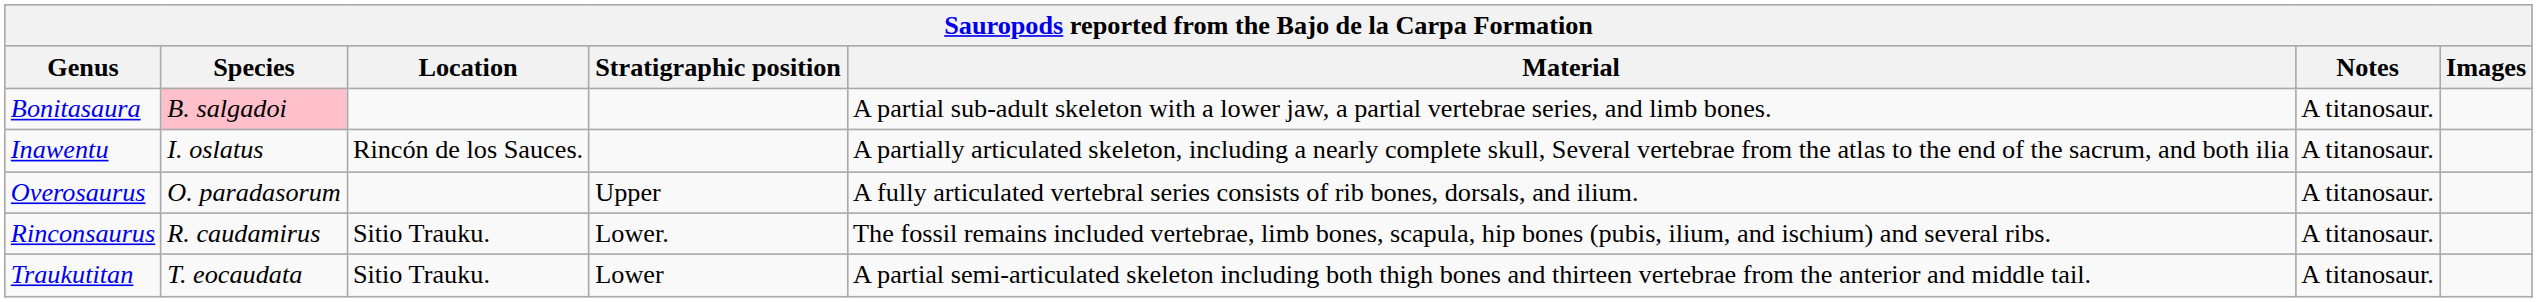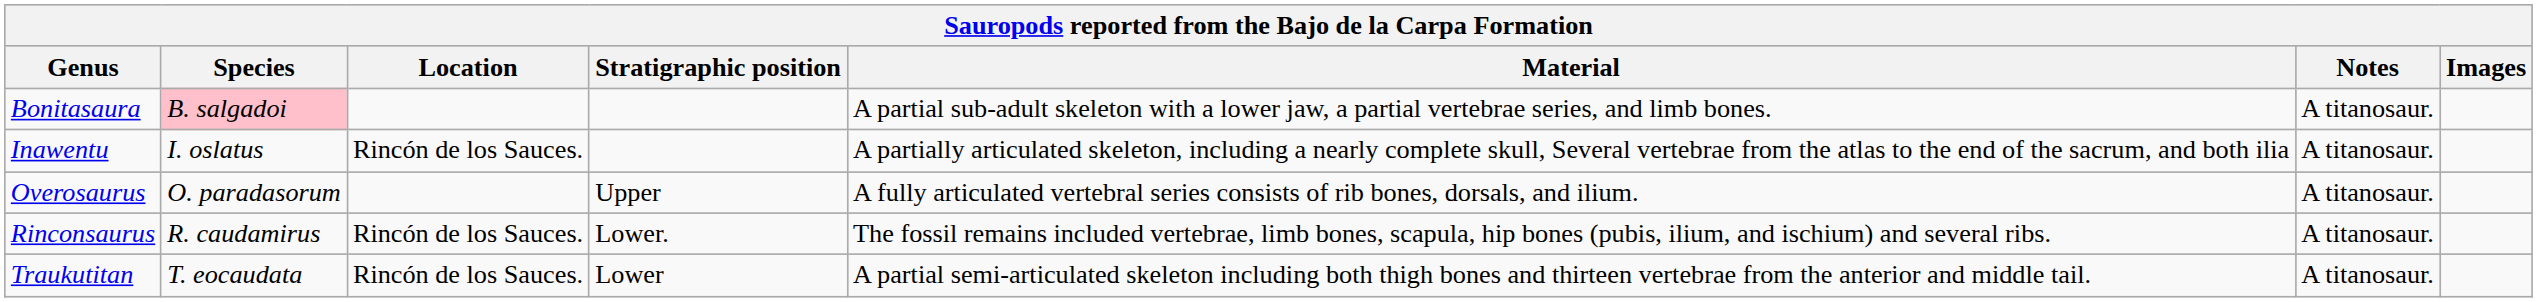 <table class="wikitable" align="center">
 <tr>
 <th colspan="7" align="center"><strong><a href='#'>Sauropods</a> reported from the Bajo de la Carpa Formation</strong></th>
 </tr>
 <tr>
 <th>Genus</th>
 <th>Species</th>
 <th>Location</th>
 <th>Stratigraphic position</th>
 <th>Material</th>
 <th>Notes</th>
 <th>Images</th>
 </tr>
 <tr>
 <td><em><a href='#'>Bonitasaura</a></em></td>
 <td style="background: pink;"><em>B. salgadoi</em></td>
 <td></td>
 <td></td>
 <td>A partial sub-adult skeleton with a lower jaw, a partial vertebrae series, and limb bones.</td>
 <td>A titanosaur.</td>
 <td></td>
 </tr>
 <tr>
 <td><em><a href='#'>Inawentu</a></em></td>
 <td><em>I. oslatus</em></td>
 <td>Rincón de los Sauces.</td>
 <td></td>
 <td>A partially articulated skeleton, including a nearly complete skull, Several vertebrae from the atlas to the end of the sacrum, and both ilia</td>
 <td>A titanosaur.</td>
 <td></td>
 </tr>
 <tr>
 <td><em><a href='#'>Overosaurus</a></em></td>
 <td><em>O. paradasorum</em></td>
 <td></td>
 <td>Upper</td>
 <td>A fully articulated vertebral series consists of rib bones, dorsals, and ilium.</td>
 <td>A titanosaur.</td>
 <td></td>
 </tr>
 <tr>
 <td><em><a href='#'>Rinconsaurus</a></em></td>
 <td><em>R. caudamirus</em></td>
-<td>Sitio Trauku.</td>
+<td>Rincón de los Sauces.</td>
 <td>Lower.</td>
 <td>The fossil remains included vertebrae, limb bones, scapula, hip bones (pubis, ilium, and ischium) and several ribs.</td>
 <td>A titanosaur.</td>
 <td></td>
 </tr>
 <tr>
 <td><em><a href='#'>Traukutitan</a></em></td>
 <td><em>T. eocaudata</em></td>
-<td>Sitio Trauku.</td>
+<td>Rincón de los Sauces.</td>
 <td>Lower</td>
 <td>A partial semi-articulated skeleton including both thigh bones and thirteen vertebrae from the anterior and middle tail.</td>
 <td>A titanosaur.</td>
 <td></td>
 </tr>
 </table>
